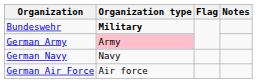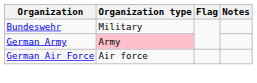 <table class="wikitable">
 <tr>
 <th>Organization</th>
 <th>Organization type</th>
 <th>Flag</th>
 <th>Notes</th>
 </tr>
 <tr>
 <td><a href='#'>Bundeswehr</a></td>
-<td><strong>Military</strong></td>
+<td>Military</td>
 <td rowspan="2"></td>
 <td></td>
 </tr>
 <tr>
 <td><a href='#'>German Army</a></td>
 <td style="background: pink;">Army</td>
 <td></td>
 </tr>
 <tr>
-<td><a href='#'>German Navy</a></td>
-<td>Navy</td>
-<td></td>
-<td></td>
-</tr>
-<tr>
 <td><a href='#'>German Air Force</a></td>
 <td>Air force</td>
 <td></td>
 <td></td>
 </tr>
 </table>
